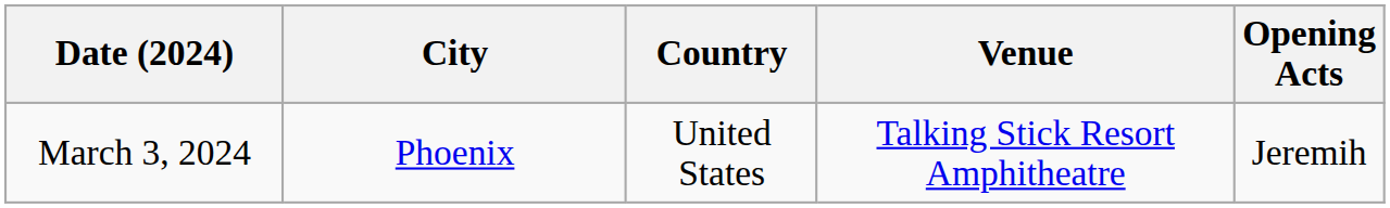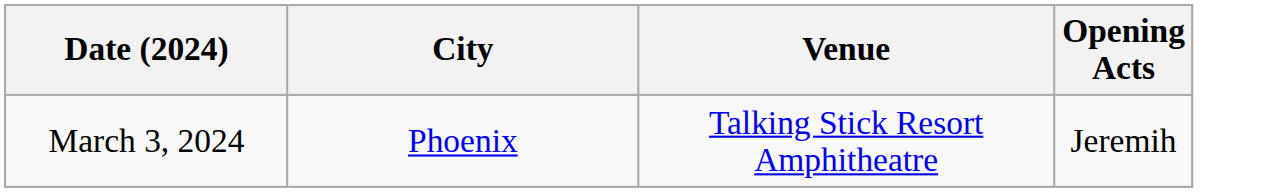 <table class="wikitable" style="text-align:center;">
 <tr>
 <th scope="col" style="width:8em;">Date (2024)</th>
 <th scope="col" style="width:10em;">City</th>
-<th scope="col" style="width:5em;">Country</th>
 <th scope="col" style="width:12em;">Venue</th>
 <th scope="col" style="width:2em;">Opening Acts</th>
 </tr>
 <tr>
 <td>March 3, 2024</td>
 <td><a href='#'>Phoenix</a></td>
-<td>United States</td>
 <td><a href='#'>Talking Stick Resort Amphitheatre</a></td>
 <td>Jeremih</td>
 </tr>
 </table>
